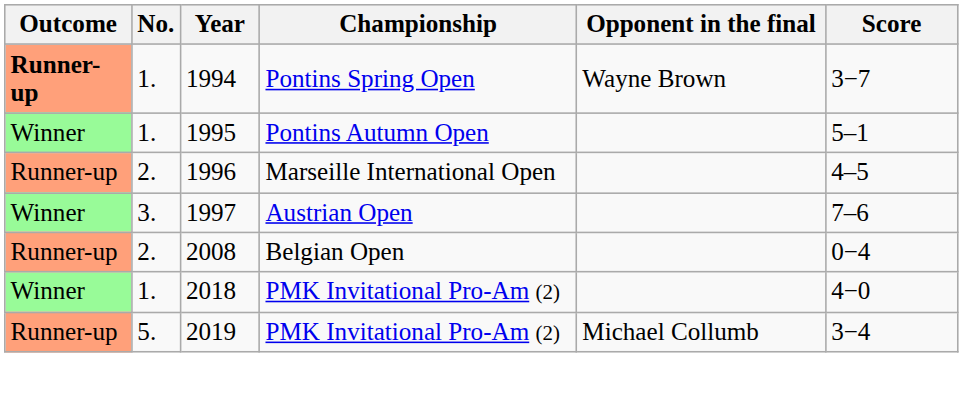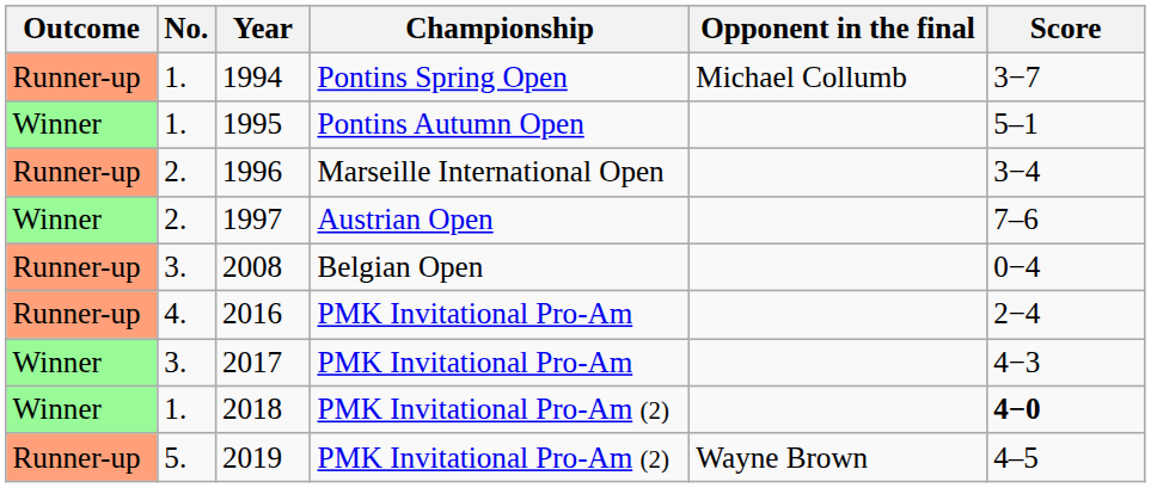 <table class="sortable wikitable">
 <tr>
 <th width="80">Outcome</th>
 <th width="20">No.</th>
 <th width="50">Year</th>
 <th width="250">Championship</th>
 <th width="200">Opponent in the final</th>
 <th width="100">Score</th>
 </tr>
 <tr>
-<td style="background:#ffa07a;"><strong>Runner-up</strong></td>
+<td style="background:#ffa07a;">Runner-up</td>
 <td>1.</td>
 <td>1994</td>
 <td><a href='#'>Pontins Spring Open</a></td>
-<td> Wayne Brown</td>
+<td> Michael Collumb</td>
 <td>3−7</td>
 </tr>
 <tr>
 <td style="background:#98FB98">Winner</td>
 <td>1.</td>
 <td>1995</td>
 <td><a href='#'>Pontins Autumn Open</a></td>
 <td> </td>
 <td>5–1</td>
 </tr>
 <tr>
 <td style="background:#ffa07a;">Runner-up</td>
 <td>2.</td>
 <td>1996</td>
 <td>Marseille International Open</td>
 <td> </td>
-<td>4–5</td>
+<td>3−4</td>
 </tr>
 <tr>
 <td style="background:#98FB98">Winner</td>
-<td>3.</td>
+<td>2.</td>
 <td>1997</td>
 <td><a href='#'>Austrian Open</a></td>
 <td> </td>
 <td>7–6</td>
 </tr>
 <tr>
 <td style="background:#ffa07a;">Runner-up</td>
-<td>2.</td>
+<td>3.</td>
 <td>2008</td>
 <td>Belgian Open</td>
 <td> </td>
 <td>0−4</td>
+</tr>
+<tr>
+<td style="background:#ffa07a;">Runner-up</td>
+<td>4.</td>
+<td>2016</td>
+<td><a href='#'>PMK Invitational Pro-Am</a></td>
+<td> </td>
+<td>2−4</td>
+</tr>
+<tr>
+<td style="background:#98FB98">Winner</td>
+<td>3.</td>
+<td>2017</td>
+<td><a href='#'>PMK Invitational Pro-Am</a></td>
+<td> </td>
+<td>4−3</td>
 </tr>
 <tr>
 <td style="background:#98FB98">Winner</td>
 <td>1.</td>
 <td>2018</td>
 <td><a href='#'>PMK Invitational Pro-Am</a> <small>(2)</small></td>
 <td> </td>
-<td>4−0</td>
+<td><strong>4−0</strong></td>
 </tr>
 <tr>
 <td style="background:#ffa07a;">Runner-up</td>
 <td>5.</td>
 <td>2019</td>
 <td><a href='#'>PMK Invitational Pro-Am</a> <small>(2)</small></td>
-<td> Michael Collumb</td>
-<td>3−4</td>
+<td> Wayne Brown</td>
+<td>4–5</td>
 </tr>
 </table>
